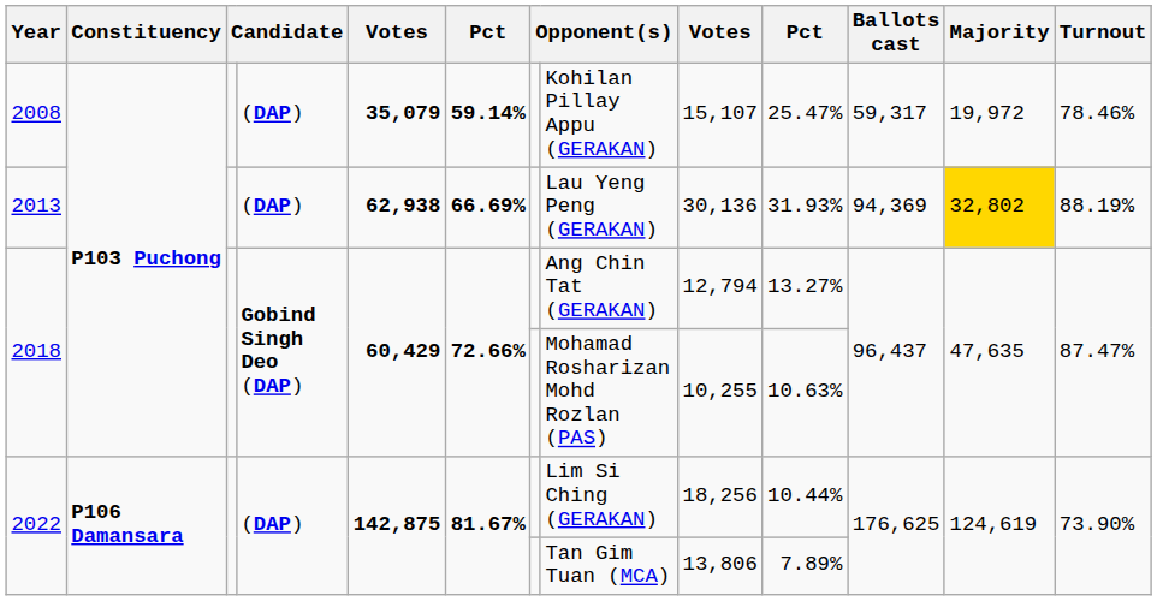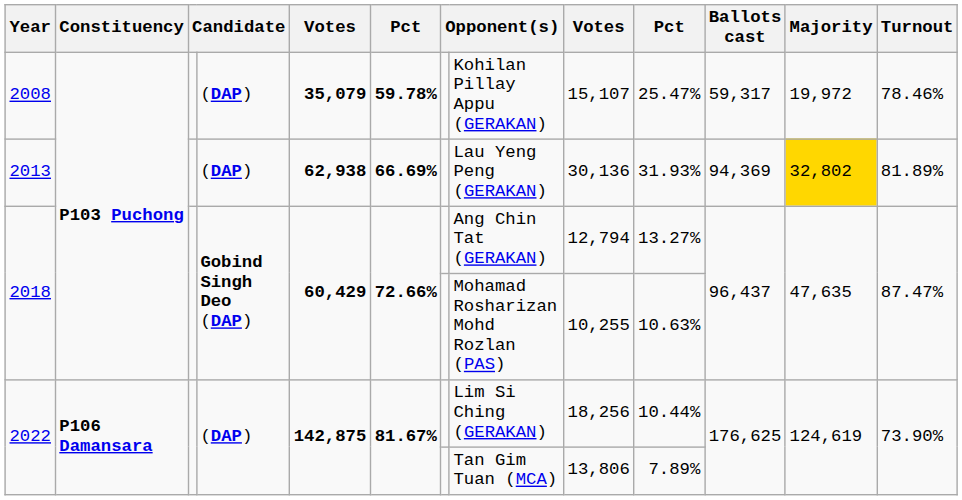 <table class="wikitable" style="margin:0.5em ; font-size:95%">
 <tr>
 <th>Year</th>
 <th>Constituency</th>
 <th colspan=2>Candidate</th>
 <th>Votes</th>
 <th>Pct</th>
 <th colspan=2>Opponent(s)</th>
 <th>Votes</th>
 <th>Pct</th>
 <th>Ballots cast</th>
 <th>Majority</th>
 <th>Turnout</th>
 </tr>
 <tr>
 <td><a href='#'>2008</a></td>
 <td rowspan="4"><strong>P103 <a href='#'>Puchong</a></strong></td>
 <td></td>
 <td> (<a href='#'><strong>DAP</strong></a>)</td>
 <td align="right"><strong>35,079</strong></td>
-<td><strong>59.14%</strong></td>
+<td><strong>59.78%</strong></td>
 <td></td>
 <td>Kohilan Pillay Appu (<a href='#'>GERAKAN</a>)</td>
 <td align="right">15,107</td>
 <td>25.47%</td>
 <td>59,317</td>
 <td>19,972</td>
 <td>78.46%</td>
 </tr>
 <tr>
 <td><a href='#'>2013</a></td>
 <td></td>
 <td> (<a href='#'><strong>DAP</strong></a>)</td>
 <td align="right"><strong>62,938</strong></td>
 <td><strong>66.69%</strong></td>
 <td></td>
 <td>Lau Yeng Peng (<a href='#'>GERAKAN</a>)</td>
 <td align="right">30,136</td>
 <td>31.93%</td>
 <td>94,369</td>
 <td style="background: gold;">32,802</td>
-<td>88.19%</td>
+<td>81.89%</td>
 </tr>
 <tr>
 <td rowspan=2><a href='#'>2018</a></td>
 <td rowspan="2" ></td>
 <td rowspan=2><strong>Gobind Singh Deo</strong> (<a href='#'><strong>DAP</strong></a>)</td>
 <td rowspan=2 align="right"><strong>60,429</strong></td>
 <td rowspan=2><strong>72.66%</strong></td>
 <td></td>
 <td>Ang Chin Tat (<a href='#'>GERAKAN</a>)</td>
 <td align="right">12,794</td>
 <td>13.27%</td>
 <td rowspan=2>96,437</td>
 <td rowspan=2>47,635</td>
 <td rowspan=2>87.47%</td>
 </tr>
 <tr>
 <td></td>
 <td>Mohamad Rosharizan Mohd Rozlan (<a href='#'>PAS</a>)</td>
 <td align="right">10,255</td>
 <td>10.63%</td>
 </tr>
 <tr>
 <td rowspan=2><a href='#'>2022</a></td>
 <td rowspan=2><strong>P106 <a href='#'>Damansara</a></strong></td>
 <td rowspan=2 ></td>
 <td rowspan=2> (<a href='#'><strong>DAP</strong></a>)</td>
 <td rowspan=2 align="right"><strong>142,875</strong></td>
 <td rowspan=2><strong>81.67%</strong></td>
 <td bgcolor=></td>
 <td>Lim Si Ching (<a href='#'>GERAKAN</a>)</td>
 <td align="right">18,256</td>
 <td>10.44%</td>
 <td rowspan=2>176,625</td>
 <td rowspan=2>124,619</td>
 <td rowspan=2>73.90%</td>
 </tr>
 <tr>
 <td></td>
 <td>Tan Gim Tuan (<a href='#'>MCA</a>)</td>
 <td align="right">13,806</td>
 <td align="right">7.89%</td>
 </tr>
 </table>
